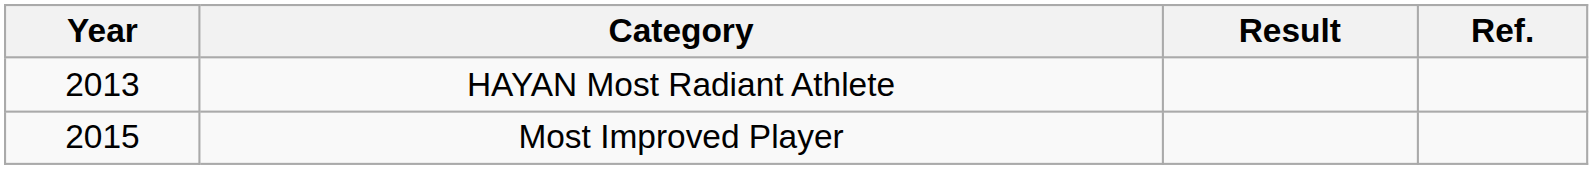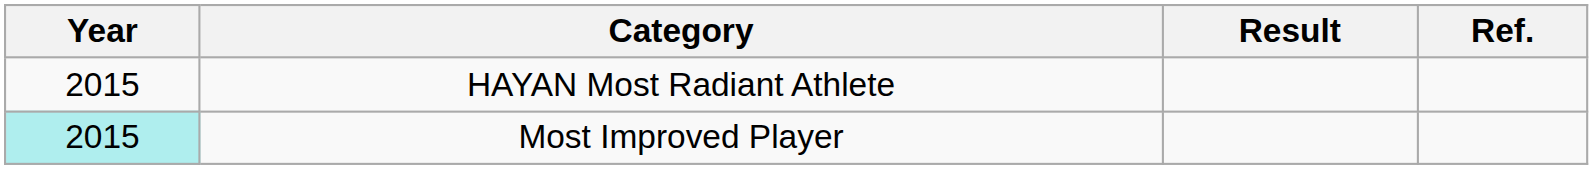 <table class="wikitable sortable"  style="text-align:center; width:60%;">
 <tr>
 <th>Year</th>
 <th>Category</th>
 <th>Result</th>
 <th>Ref.</th>
 </tr>
 <tr>
-<td>2013</td>
+<td>2015</td>
 <td>HAYAN Most Radiant Athlete</td>
 <td></td>
 <td></td>
 </tr>
 <tr>
-<td>2015</td>
+<td style="background: paleturquoise;">2015</td>
 <td>Most Improved Player</td>
 <td></td>
 <td></td>
 </tr>
 </table>
